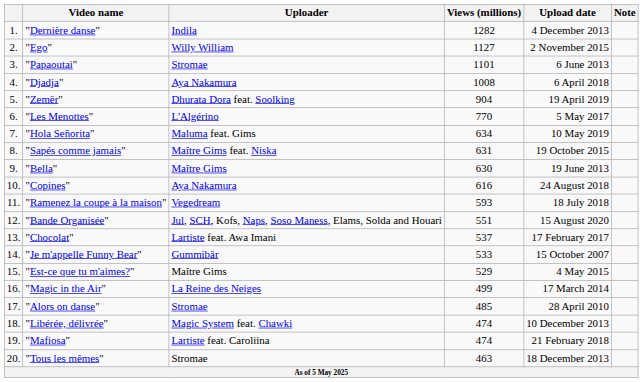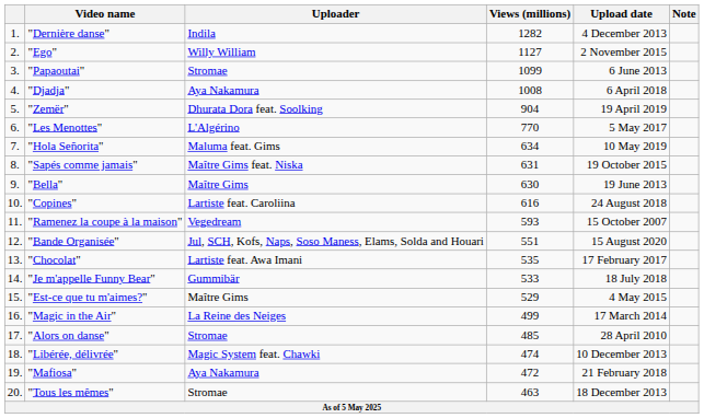 <table class="wikitable sortable">
 <tr>
 <th></th>
 <th>Video name</th>
 <th>Uploader</th>
 <th>Views (millions)</th>
 <th data-sort-type="usLongDate">Upload date</th>
 <th class="unsortable">Note</th>
 </tr>
 <tr>
 <td align="center">1.</td>
 <td>"<a href='#'>Dernière danse</a>"</td>
 <td> <a href='#'>Indila</a></td>
 <td align="center">1282</td>
 <td align="right">4 December 2013</td>
 <td></td>
 </tr>
 <tr>
 <td align="center">2.</td>
 <td>"<a href='#'>Ego</a>"</td>
 <td> <a href='#'>Willy William</a></td>
 <td align="center">1127</td>
 <td align="right">2 November 2015</td>
 <td></td>
 </tr>
 <tr>
 <td align="center">3.</td>
 <td>"<a href='#'>Papaoutai</a>"</td>
 <td> <a href='#'>Stromae</a></td>
-<td align="center">1101</td>
+<td align="center">1099</td>
 <td align="right">6 June 2013</td>
 <td></td>
 </tr>
 <tr>
 <td align="center">4.</td>
 <td>"<a href='#'>Djadja</a>"</td>
 <td> <a href='#'>Aya Nakamura</a></td>
 <td align="center">1008</td>
 <td align="right">6 April 2018</td>
 <td></td>
 </tr>
 <tr>
 <td align="center">5.</td>
 <td>"<a href='#'>Zemër</a>"</td>
 <td> <a href='#'>Dhurata Dora</a> feat.  <a href='#'>Soolking</a></td>
 <td align="center">904</td>
 <td align="right">19 April 2019</td>
 <td></td>
 </tr>
 <tr>
 <td align="center">6.</td>
 <td>"<a href='#'>Les Menottes</a>"</td>
 <td> <a href='#'>L'Algérino</a></td>
 <td align="center">770</td>
 <td align="right">5 May 2017</td>
 <td></td>
 </tr>
 <tr>
 <td align="center">7.</td>
 <td>"<a href='#'>Hola Señorita</a>"</td>
 <td> <a href='#'>Maluma</a> feat.  Gims</td>
 <td align="center">634</td>
 <td align="right">10 May 2019</td>
 <td></td>
 </tr>
 <tr>
 <td align="center">8.</td>
 <td>"<a href='#'>Sapés comme jamais</a>"</td>
 <td> <a href='#'>Maître Gims</a> feat.  <a href='#'>Niska</a></td>
 <td align="center">631</td>
 <td align="right">19 October 2015</td>
 <td></td>
 </tr>
 <tr>
 <td align="center">9.</td>
 <td>"<a href='#'>Bella</a>"</td>
 <td> <a href='#'>Maître Gims</a></td>
 <td align="center">630</td>
 <td align="right">19 June 2013</td>
 <td></td>
 </tr>
 <tr>
 <td align="center">10.</td>
 <td>"<a href='#'>Copines</a>"</td>
-<td> <a href='#'>Aya Nakamura</a></td>
+<td> <a href='#'>Lartiste</a> feat.  Caroliina</td>
 <td align="center">616</td>
 <td align="right">24 August 2018</td>
 <td></td>
 </tr>
 <tr>
 <td align="center">11.</td>
 <td>"<a href='#'>Ramenez la coupe à la maison</a>"</td>
 <td> <a href='#'>Vegedream</a></td>
 <td align="center">593</td>
-<td align="right">18 July 2018</td>
+<td align="right">15 October 2007</td>
 <td></td>
 </tr>
 <tr>
 <td align="center">12.</td>
 <td>"<a href='#'>Bande Organisée</a>"</td>
 <td> <a href='#'>Jul</a>, <a href='#'>SCH</a>, Kofs, <a href='#'>Naps</a>, <a href='#'>Soso Maness</a>, Elams, Solda and Houari</td>
 <td align="center">551</td>
 <td align="right">15 August 2020</td>
 <td></td>
 </tr>
 <tr>
 <td align="center">13.</td>
 <td>"<a href='#'>Chocolat</a>"</td>
 <td> <a href='#'>Lartiste</a> feat.  Awa Imani</td>
-<td align="center">537</td>
+<td align="center">535</td>
 <td align="right">17 February 2017</td>
 <td></td>
 </tr>
 <tr>
 <td align="center">14.</td>
 <td>"<a href='#'>Je m'appelle Funny Bear</a>"</td>
 <td> <a href='#'>Gummibär</a></td>
 <td align="center">533</td>
-<td align="right">15 October 2007</td>
+<td align="right">18 July 2018</td>
 <td></td>
 </tr>
 <tr>
 <td align="center">15.</td>
 <td>"<a href='#'>Est-ce que tu m'aimes?</a>"</td>
 <td> Maître Gims</td>
 <td align="center">529</td>
 <td align="right">4 May 2015</td>
 <td></td>
 </tr>
 <tr>
 <td align="center">16.</td>
 <td>"<a href='#'>Magic in the Air</a>"</td>
 <td> <a href='#'>La Reine des Neiges</a></td>
 <td align="center">499</td>
 <td align="right">17 March 2014</td>
 <td></td>
 </tr>
 <tr>
 <td align="center">17.</td>
 <td>"<a href='#'>Alors on danse</a>"</td>
 <td> <a href='#'>Stromae</a></td>
 <td align="center">485</td>
 <td align="right">28 April 2010</td>
 <td></td>
 </tr>
 <tr>
 <td align="center">18.</td>
 <td>"<a href='#'>Libérée, délivrée</a>"</td>
 <td> <a href='#'>Magic System</a> feat.  <a href='#'>Chawki</a></td>
 <td align="center">474</td>
 <td align="right">10 December 2013</td>
 <td></td>
 </tr>
 <tr>
 <td align="center">19.</td>
 <td>"<a href='#'>Mafiosa</a>"</td>
-<td> <a href='#'>Lartiste</a> feat.  Caroliina</td>
-<td align="center">474</td>
+<td> <a href='#'>Aya Nakamura</a></td>
+<td align="center">472</td>
 <td align="right">21 February 2018</td>
 <td></td>
 </tr>
 <tr>
 <td align="center">20.</td>
 <td>"<a href='#'>Tous les mêmes</a>"</td>
 <td> Stromae</td>
 <td align="center">463</td>
 <td align="right">18 December 2013</td>
 <td></td>
 </tr>
 <tr>
 <th colspan="6" style="text-align:center; font-size:8pt;">As of 5 May 2025</th>
 </tr>
 </table>
